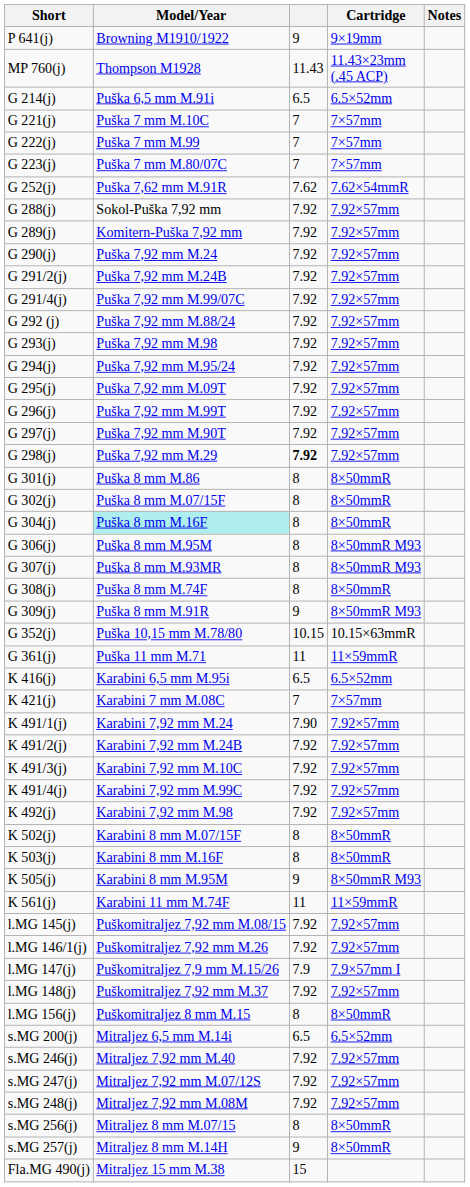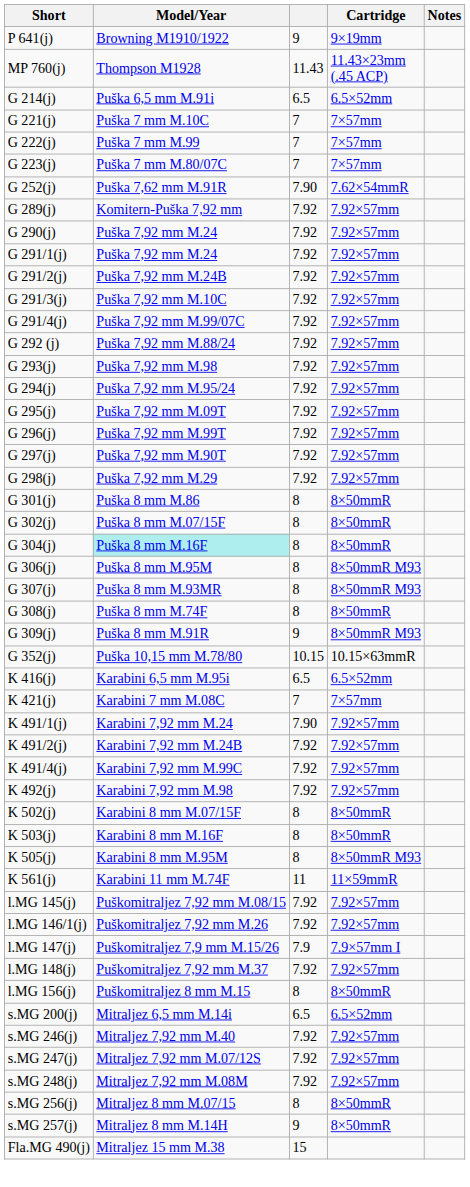 <table border="1" class="wikitable sortable">
 <tr>
 <th>Short<br></th>
 <th>Model/Year</th>
 <th><br></th>
 <th>Cartridge</th>
 <th>Notes</th>
 </tr>
 <tr>
 <td>P 641(j)</td>
 <td><a href='#'>Browning M1910/1922</a></td>
 <td>9</td>
 <td><a href='#'>9×19mm</a></td>
 <td></td>
 </tr>
 <tr>
 <td>MP 760(j)</td>
 <td><a href='#'>Thompson M1928</a></td>
 <td>11.43</td>
 <td><a href='#'>11.43×23mm<br>(.45 ACP)</a></td>
 <td></td>
 </tr>
 <tr>
 <td>G 214(j)</td>
 <td><a href='#'>Puška 6,5 mm M.91i</a></td>
 <td>6.5</td>
 <td><a href='#'>6.5×52mm</a></td>
 <td></td>
 </tr>
 <tr>
 <td>G 221(j)</td>
 <td><a href='#'>Puška 7 mm M.10C</a></td>
 <td>7</td>
 <td><a href='#'>7×57mm</a></td>
 <td></td>
 </tr>
 <tr>
 <td>G 222(j)</td>
 <td><a href='#'>Puška 7 mm M.99</a></td>
 <td>7</td>
 <td><a href='#'>7×57mm</a></td>
 <td></td>
 </tr>
 <tr>
 <td>G 223(j)</td>
 <td><a href='#'>Puška 7 mm M.80/07C</a></td>
 <td>7</td>
 <td><a href='#'>7×57mm</a></td>
 <td></td>
 </tr>
 <tr>
 <td>G 252(j)</td>
 <td><a href='#'>Puška 7,62 mm M.91R</a></td>
-<td>7.62</td>
+<td>7.90</td>
 <td><a href='#'>7.62×54mmR</a></td>
-<td></td>
-</tr>
-<tr>
-<td>G 288(j)</td>
-<td>Sokol-Puška 7,92 mm</td>
-<td>7.92</td>
-<td><a href='#'>7.92×57mm</a></td>
 <td></td>
 </tr>
 <tr>
 <td>G 289(j)</td>
 <td><a href='#'>Komitern-Puška 7,92 mm</a></td>
 <td>7.92</td>
 <td><a href='#'>7.92×57mm</a></td>
 <td></td>
 </tr>
 <tr>
 <td>G 290(j)</td>
 <td><a href='#'>Puška 7,92 mm M.24</a></td>
 <td>7.92</td>
 <td><a href='#'>7.92×57mm</a></td>
 <td></td>
 </tr>
 <tr>
+<td>G 291/1(j)</td>
+<td><a href='#'>Puška 7,92 mm M.24</a></td>
+<td>7.92</td>
+<td><a href='#'>7.92×57mm</a></td>
+<td></td>
+</tr>
+<tr>
 <td>G 291/2(j)</td>
 <td><a href='#'>Puška 7,92 mm M.24B</a></td>
+<td>7.92</td>
+<td><a href='#'>7.92×57mm</a></td>
+<td></td>
+</tr>
+<tr>
+<td>G 291/3(j)</td>
+<td><a href='#'>Puška 7,92 mm M.10C</a></td>
 <td>7.92</td>
 <td><a href='#'>7.92×57mm</a></td>
 <td></td>
 </tr>
 <tr>
 <td>G 291/4(j)</td>
 <td><a href='#'>Puška 7,92 mm M.99/07C</a></td>
 <td>7.92</td>
 <td><a href='#'>7.92×57mm</a></td>
 <td></td>
 </tr>
 <tr>
 <td>G 292 (j)</td>
 <td><a href='#'>Puška 7,92 mm M.88/24</a></td>
 <td>7.92</td>
 <td><a href='#'>7.92×57mm</a></td>
 <td></td>
 </tr>
 <tr>
 <td>G 293(j)</td>
 <td><a href='#'>Puška 7,92 mm M.98</a></td>
 <td>7.92</td>
 <td><a href='#'>7.92×57mm</a></td>
 <td></td>
 </tr>
 <tr>
 <td>G 294(j)</td>
 <td><a href='#'>Puška 7,92 mm M.95/24</a></td>
 <td>7.92</td>
 <td><a href='#'>7.92×57mm</a></td>
 <td></td>
 </tr>
 <tr>
 <td>G 295(j)</td>
 <td><a href='#'>Puška 7,92 mm M.09T</a></td>
 <td>7.92</td>
 <td><a href='#'>7.92×57mm</a></td>
 <td></td>
 </tr>
 <tr>
 <td>G 296(j)</td>
 <td><a href='#'>Puška 7,92 mm M.99T</a></td>
 <td>7.92</td>
 <td><a href='#'>7.92×57mm</a></td>
 <td></td>
 </tr>
 <tr>
 <td>G 297(j)</td>
 <td><a href='#'>Puška 7,92 mm M.90T</a></td>
 <td>7.92</td>
 <td><a href='#'>7.92×57mm</a></td>
 <td></td>
 </tr>
 <tr>
 <td>G 298(j)</td>
 <td><a href='#'>Puška 7,92 mm M.29</a></td>
-<td><strong>7.92</strong></td>
+<td>7.92</td>
 <td><a href='#'>7.92×57mm</a></td>
 <td></td>
 </tr>
 <tr>
 <td>G 301(j)</td>
 <td><a href='#'>Puška 8 mm M.86</a></td>
 <td>8</td>
 <td><a href='#'>8×50mmR</a></td>
 <td></td>
 </tr>
 <tr>
 <td>G 302(j)</td>
 <td><a href='#'>Puška 8 mm M.07/15F</a></td>
 <td>8</td>
 <td><a href='#'>8×50mmR</a></td>
 <td></td>
 </tr>
 <tr>
 <td>G 304(j)</td>
 <td style="background: paleturquoise;"><a href='#'>Puška 8 mm M.16F</a></td>
 <td>8</td>
 <td><a href='#'>8×50mmR</a></td>
 <td></td>
 </tr>
 <tr>
 <td>G 306(j)</td>
 <td><a href='#'>Puška 8 mm M.95M</a></td>
 <td>8</td>
 <td><a href='#'>8×50mmR M93</a></td>
 <td></td>
 </tr>
 <tr>
 <td>G 307(j)</td>
 <td><a href='#'>Puška 8 mm M.93MR</a></td>
 <td>8</td>
 <td><a href='#'>8×50mmR M93</a></td>
 <td></td>
 </tr>
 <tr>
 <td>G 308(j)</td>
 <td><a href='#'>Puška 8 mm M.74F</a></td>
 <td>8</td>
 <td><a href='#'>8×50mmR</a></td>
 <td></td>
 </tr>
 <tr>
 <td>G 309(j)</td>
 <td><a href='#'>Puška 8 mm M.91R</a></td>
 <td>9</td>
 <td><a href='#'>8×50mmR M93</a></td>
 <td></td>
 </tr>
 <tr>
 <td>G 352(j)</td>
 <td><a href='#'>Puška 10,15 mm M.78/80</a></td>
 <td>10.15</td>
 <td>10.15×63mmR</td>
 <td></td>
 </tr>
 <tr>
-<td>G 361(j)</td>
-<td><a href='#'>Puška 11 mm M.71</a></td>
-<td>11</td>
-<td><a href='#'>11×59mmR</a></td>
-<td></td>
-</tr>
-<tr>
 <td>K 416(j)</td>
 <td><a href='#'>Karabini 6,5 mm M.95i</a></td>
 <td>6.5</td>
 <td><a href='#'>6.5×52mm</a></td>
 <td></td>
 </tr>
 <tr>
 <td>K 421(j)</td>
 <td><a href='#'>Karabini 7 mm M.08C</a></td>
 <td>7</td>
 <td><a href='#'>7×57mm</a></td>
 <td></td>
 </tr>
 <tr>
 <td>K 491/1(j)</td>
 <td><a href='#'>Karabini 7,92 mm M.24</a></td>
 <td>7.90</td>
 <td><a href='#'>7.92×57mm</a></td>
 <td></td>
 </tr>
 <tr>
 <td>K 491/2(j)</td>
 <td><a href='#'>Karabini 7,92 mm M.24B</a></td>
-<td>7.92</td>
-<td><a href='#'>7.92×57mm</a></td>
-<td></td>
-</tr>
-<tr>
-<td>K 491/3(j)</td>
-<td><a href='#'>Karabini 7,92 mm M.10C</a></td>
 <td>7.92</td>
 <td><a href='#'>7.92×57mm</a></td>
 <td></td>
 </tr>
 <tr>
 <td>K 491/4(j)</td>
 <td><a href='#'>Karabini 7,92 mm M.99C</a></td>
 <td>7.92</td>
 <td><a href='#'>7.92×57mm</a></td>
 <td></td>
 </tr>
 <tr>
 <td>K 492(j)</td>
 <td><a href='#'>Karabini 7,92 mm M.98</a></td>
 <td>7.92</td>
 <td><a href='#'>7.92×57mm</a></td>
 <td></td>
 </tr>
 <tr>
 <td>K 502(j)</td>
 <td><a href='#'>Karabini 8 mm M.07/15F</a></td>
 <td>8</td>
 <td><a href='#'>8×50mmR</a></td>
 <td></td>
 </tr>
 <tr>
 <td>K 503(j)</td>
 <td><a href='#'>Karabini 8 mm M.16F</a></td>
 <td>8</td>
 <td><a href='#'>8×50mmR</a></td>
 <td></td>
 </tr>
 <tr>
 <td>K 505(j)</td>
 <td><a href='#'>Karabini 8 mm M.95M</a></td>
-<td>9</td>
+<td>8</td>
 <td><a href='#'>8×50mmR M93</a></td>
 <td></td>
 </tr>
 <tr>
 <td>K 561(j)</td>
 <td><a href='#'>Karabini 11 mm M.74F</a></td>
 <td>11</td>
 <td><a href='#'>11×59mmR</a></td>
 <td></td>
 </tr>
 <tr>
 <td>l.MG 145(j)</td>
 <td><a href='#'>Puškomitraljez 7,92 mm M.08/15</a></td>
 <td>7.92</td>
 <td><a href='#'>7.92×57mm</a></td>
 <td></td>
 </tr>
 <tr>
 <td>l.MG 146/1(j)</td>
 <td><a href='#'>Puškomitraljez 7,92 mm M.26</a></td>
 <td>7.92</td>
 <td><a href='#'>7.92×57mm</a></td>
 <td></td>
 </tr>
 <tr>
 <td>l.MG 147(j)</td>
 <td><a href='#'>Puškomitraljez 7,9 mm M.15/26</a></td>
 <td>7.9</td>
 <td><a href='#'>7.9×57mm I</a></td>
 <td></td>
 </tr>
 <tr>
 <td>l.MG 148(j)</td>
 <td><a href='#'>Puškomitraljez 7,92 mm M.37</a></td>
 <td>7.92</td>
 <td><a href='#'>7.92×57mm</a></td>
 <td></td>
 </tr>
 <tr>
 <td>l.MG 156(j)</td>
 <td><a href='#'>Puškomitraljez 8 mm M.15</a></td>
 <td>8</td>
 <td><a href='#'>8×50mmR</a></td>
 <td></td>
 </tr>
 <tr>
 <td>s.MG 200(j)</td>
 <td><a href='#'>Mitraljez 6,5 mm M.14i</a></td>
 <td>6.5</td>
 <td><a href='#'>6.5×52mm</a></td>
 <td></td>
 </tr>
 <tr>
 <td>s.MG 246(j)</td>
 <td><a href='#'>Mitraljez 7,92 mm M.40</a></td>
 <td>7.92</td>
 <td><a href='#'>7.92×57mm</a></td>
 <td></td>
 </tr>
 <tr>
 <td>s.MG 247(j)</td>
 <td><a href='#'>Mitraljez 7,92 mm M.07/12S</a></td>
 <td>7.92</td>
 <td><a href='#'>7.92×57mm</a></td>
 <td></td>
 </tr>
 <tr>
 <td>s.MG 248(j)</td>
 <td><a href='#'>Mitraljez 7,92 mm M.08M</a></td>
 <td>7.92</td>
 <td><a href='#'>7.92×57mm</a></td>
 <td></td>
 </tr>
 <tr>
 <td>s.MG 256(j)</td>
 <td><a href='#'>Mitraljez 8 mm M.07/15</a></td>
 <td>8</td>
 <td><a href='#'>8×50mmR</a></td>
 <td></td>
 </tr>
 <tr>
 <td>s.MG 257(j)</td>
 <td><a href='#'>Mitraljez 8 mm M.14H</a></td>
 <td>9</td>
 <td><a href='#'>8×50mmR</a></td>
 <td></td>
 </tr>
 <tr>
 <td>Fla.MG 490(j)</td>
 <td><a href='#'>Mitraljez 15 mm M.38</a></td>
 <td>15</td>
 <td></td>
 </tr>
 </table>
